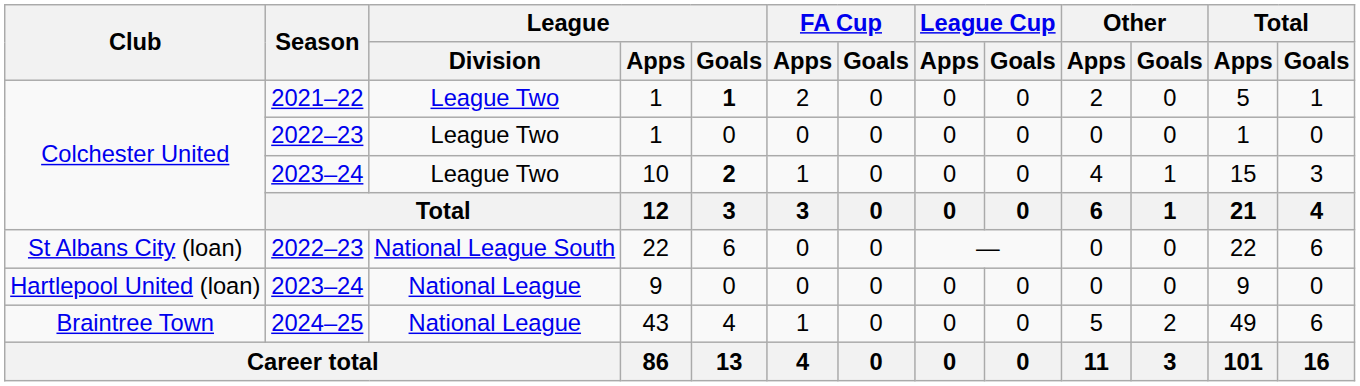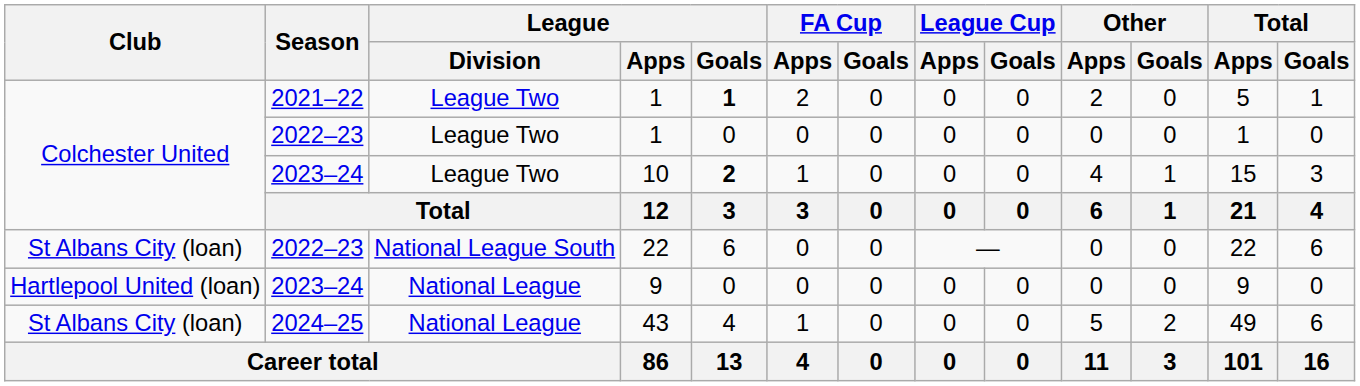 <table class=wikitable style=text-align:center>
 <tr>
 <th rowspan=2>Club</th>
 <th rowspan=2>Season</th>
 <th colspan=3>League</th>
 <th colspan=2><a href='#'>FA Cup</a></th>
 <th colspan=2><a href='#'>League Cup</a></th>
 <th colspan=2>Other</th>
 <th colspan=2>Total</th>
 </tr>
 <tr>
 <th>Division</th>
 <th>Apps</th>
 <th>Goals</th>
 <th>Apps</th>
 <th>Goals</th>
 <th>Apps</th>
 <th>Goals</th>
 <th>Apps</th>
 <th>Goals</th>
 <th>Apps</th>
 <th>Goals</th>
 </tr>
 <tr>
 <td rowspan="4"><a href='#'>Colchester United</a></td>
 <td><a href='#'>2021–22</a></td>
 <td><a href='#'>League Two</a></td>
 <td>1</td>
 <td><strong>1</strong></td>
 <td>2</td>
 <td>0</td>
 <td>0</td>
 <td>0</td>
 <td>2</td>
 <td>0</td>
 <td>5</td>
 <td>1</td>
 </tr>
 <tr>
 <td><a href='#'>2022–23</a></td>
 <td>League Two</td>
 <td>1</td>
 <td>0</td>
 <td>0</td>
 <td>0</td>
 <td>0</td>
 <td>0</td>
 <td>0</td>
 <td>0</td>
 <td>1</td>
 <td>0</td>
 </tr>
 <tr>
 <td><a href='#'>2023–24</a></td>
 <td>League Two</td>
 <td>10</td>
 <td><strong>2</strong></td>
 <td>1</td>
 <td>0</td>
 <td>0</td>
 <td>0</td>
 <td>4</td>
 <td>1</td>
 <td>15</td>
 <td>3</td>
 </tr>
 <tr>
 <th colspan="2">Total</th>
 <th>12</th>
 <th>3</th>
 <th>3</th>
 <th>0</th>
 <th>0</th>
 <th>0</th>
 <th>6</th>
 <th>1</th>
 <th>21</th>
 <th>4</th>
 </tr>
 <tr>
 <td><a href='#'>St Albans City</a> (loan)</td>
 <td><a href='#'>2022–23</a></td>
 <td><a href='#'>National League South</a></td>
 <td>22</td>
 <td>6</td>
 <td>0</td>
 <td>0</td>
 <td colspan="2">—</td>
 <td>0</td>
 <td>0</td>
 <td>22</td>
 <td>6</td>
 </tr>
 <tr>
 <td><a href='#'>Hartlepool United</a> (loan)</td>
 <td><a href='#'>2023–24</a></td>
 <td><a href='#'>National League</a></td>
 <td>9</td>
 <td>0</td>
 <td>0</td>
 <td>0</td>
 <td>0</td>
 <td>0</td>
 <td>0</td>
 <td>0</td>
 <td>9</td>
 <td>0</td>
 </tr>
 <tr>
-<td><a href='#'>Braintree Town</a></td>
+<td><a href='#'>St Albans City</a> (loan)</td>
 <td><a href='#'>2024–25</a></td>
 <td><a href='#'>National League</a></td>
 <td>43</td>
 <td>4</td>
 <td>1</td>
 <td>0</td>
 <td>0</td>
 <td>0</td>
 <td>5</td>
 <td>2</td>
 <td>49</td>
 <td>6</td>
 </tr>
 <tr>
 <th colspan=3>Career total</th>
 <th>86</th>
 <th>13</th>
 <th>4</th>
 <th>0</th>
 <th>0</th>
 <th>0</th>
 <th>11</th>
 <th>3</th>
 <th>101</th>
 <th>16</th>
 </tr>
 </table>
